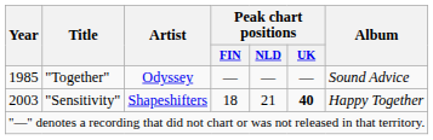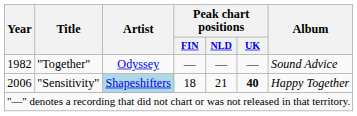 <table class="wikitable" style="text-align:center;">
 <tr>
 <th rowspan="2">Year</th>
 <th rowspan="2">Title</th>
 <th rowspan="2">Artist</th>
 <th colspan="3">Peak chart positions</th>
 <th rowspan="2">Album</th>
 </tr>
 <tr style="font-size:smaller;">
 <th width="35"><a href='#'>FIN</a><br></th>
 <th width="35"><a href='#'>NLD</a><br></th>
 <th width="35"><a href='#'>UK</a><br></th>
 </tr>
 <tr>
-<td>1985</td>
+<td>1982</td>
 <td align="left">"Together"</td>
 <td><a href='#'>Odyssey</a></td>
 <td>—</td>
 <td>—</td>
 <td>—</td>
 <td align="left"><em>Sound Advice</em></td>
 </tr>
 <tr>
-<td>2003</td>
+<td>2006</td>
 <td align="left">"Sensitivity"</td>
-<td><a href='#'>Shapeshifters</a></td>
+<td style="background: lightblue;"><a href='#'>Shapeshifters</a></td>
 <td>18</td>
 <td>21</td>
 <td><strong>40</strong></td>
 <td align="left"><em>Happy Together</em></td>
 </tr>
 <tr>
 <td colspan="15" style="font-size:90%">"—" denotes a recording that did not chart or was not released in that territory.</td>
 </tr>
 </table>
